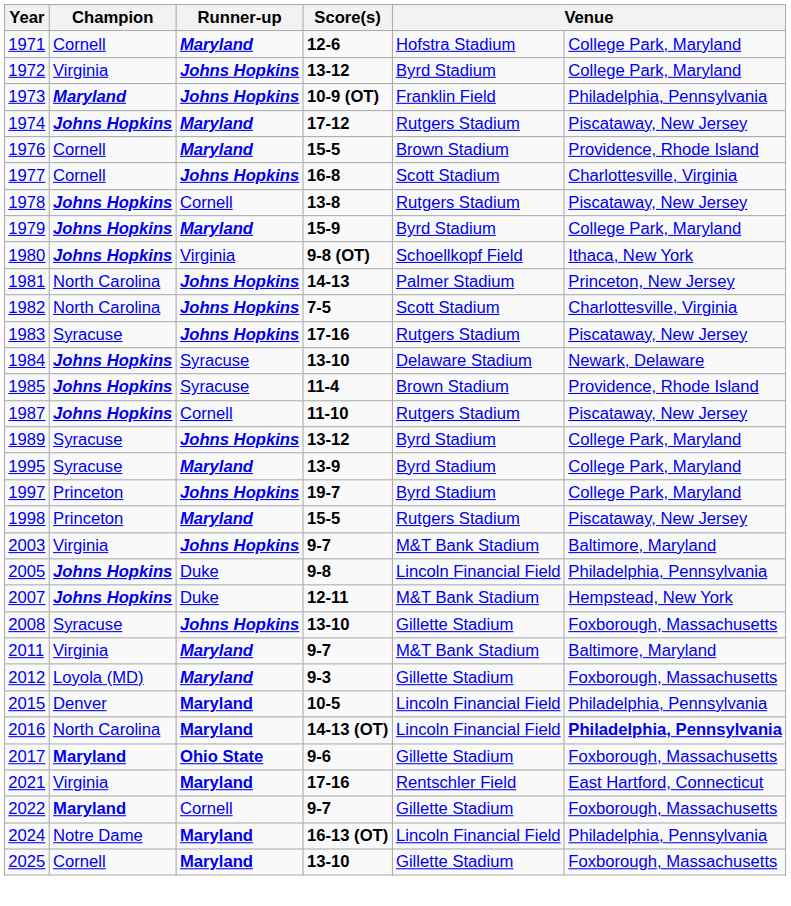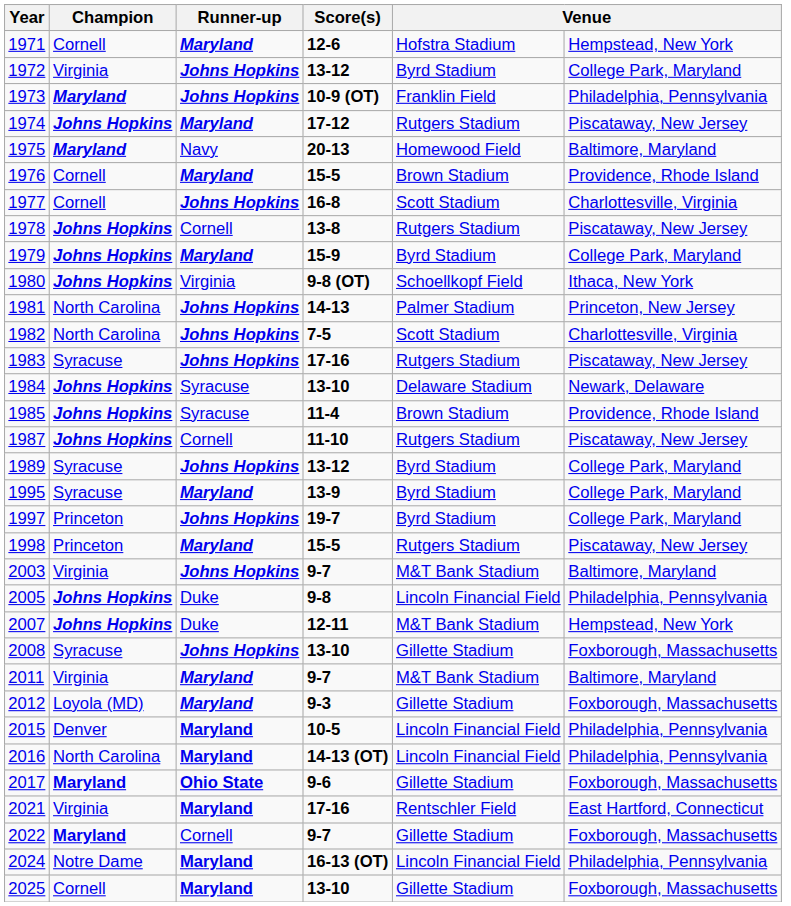 <table class="wikitable">
 <tr>
 <th>Year</th>
 <th>Champion</th>
 <th>Runner-up</th>
 <th>Score(s)</th>
 <th colspan=2>Venue</th>
 </tr>
 <tr>
 <td><a href='#'>1971</a></td>
 <td><a href='#'>Cornell</a></td>
 <td><strong><em><a href='#'>Maryland</a></em></strong></td>
 <td><strong>12-6</strong></td>
 <td><a href='#'>Hofstra Stadium</a></td>
-<td><a href='#'>College Park, Maryland</a></td>
+<td><a href='#'>Hempstead, New York</a></td>
 </tr>
 <tr>
 <td><a href='#'>1972</a></td>
 <td><a href='#'>Virginia</a></td>
 <td><strong><em><a href='#'>Johns Hopkins</a></em></strong></td>
 <td><strong>13-12</strong></td>
 <td><a href='#'>Byrd Stadium</a></td>
 <td><a href='#'>College Park, Maryland</a></td>
 </tr>
 <tr>
 <td><a href='#'>1973</a></td>
 <td><strong><em><a href='#'>Maryland</a></em></strong></td>
 <td><strong><em><a href='#'>Johns Hopkins</a></em></strong></td>
 <td><strong>10-9 (OT)</strong></td>
 <td><a href='#'>Franklin Field</a></td>
 <td><a href='#'>Philadelphia, Pennsylvania</a></td>
 </tr>
 <tr>
 <td><a href='#'>1974</a></td>
 <td><strong><em><a href='#'>Johns Hopkins</a></em></strong></td>
 <td><strong><em><a href='#'>Maryland</a></em></strong></td>
 <td><strong>17-12</strong></td>
 <td><a href='#'>Rutgers Stadium</a></td>
 <td><a href='#'>Piscataway, New Jersey</a></td>
+</tr>
+<tr>
+<td><a href='#'>1975</a></td>
+<td><strong><em><a href='#'>Maryland</a></em></strong> </td>
+<td><a href='#'>Navy</a></td>
+<td><strong>20-13</strong></td>
+<td><a href='#'>Homewood Field</a></td>
+<td><a href='#'>Baltimore, Maryland</a></td>
 </tr>
 <tr>
 <td><a href='#'>1976</a></td>
 <td><a href='#'>Cornell</a> </td>
 <td><strong><em><a href='#'>Maryland</a></em></strong></td>
 <td><strong>15-5</strong></td>
 <td><a href='#'>Brown Stadium</a></td>
 <td><a href='#'>Providence, Rhode Island</a></td>
 </tr>
 <tr>
 <td><a href='#'>1977</a></td>
 <td><a href='#'>Cornell</a> </td>
 <td><strong><em><a href='#'>Johns Hopkins</a></em></strong></td>
 <td><strong>16-8</strong></td>
 <td><a href='#'>Scott Stadium</a></td>
 <td><a href='#'>Charlottesville, Virginia</a></td>
 </tr>
 <tr>
 <td><a href='#'>1978</a></td>
 <td><strong><em><a href='#'>Johns Hopkins</a></em></strong> </td>
 <td><a href='#'>Cornell</a></td>
 <td><strong>13-8</strong></td>
 <td><a href='#'>Rutgers Stadium</a></td>
 <td><a href='#'>Piscataway, New Jersey</a></td>
 </tr>
 <tr>
 <td><a href='#'>1979</a></td>
 <td><strong><em><a href='#'>Johns Hopkins</a></em></strong> </td>
 <td><strong><em><a href='#'>Maryland</a></em></strong></td>
 <td><strong>15-9</strong></td>
 <td><a href='#'>Byrd Stadium</a></td>
 <td><a href='#'>College Park, Maryland</a></td>
 </tr>
 <tr>
 <td><a href='#'>1980</a></td>
 <td><strong><em><a href='#'>Johns Hopkins</a></em></strong> </td>
 <td><a href='#'>Virginia</a></td>
 <td><strong>9-8 (OT)</strong></td>
 <td><a href='#'>Schoellkopf Field</a></td>
 <td><a href='#'>Ithaca, New York</a></td>
 </tr>
 <tr>
 <td><a href='#'>1981</a></td>
 <td><a href='#'>North Carolina</a></td>
 <td><strong><em><a href='#'>Johns Hopkins</a></em></strong></td>
 <td><strong>14-13</strong></td>
 <td><a href='#'>Palmer Stadium</a></td>
 <td><a href='#'>Princeton, New Jersey</a></td>
 </tr>
 <tr>
 <td><a href='#'>1982</a></td>
 <td><a href='#'>North Carolina</a> </td>
 <td><strong><em><a href='#'>Johns Hopkins</a></em></strong></td>
 <td><strong>7-5</strong></td>
 <td><a href='#'>Scott Stadium</a></td>
 <td><a href='#'>Charlottesville, Virginia</a></td>
 </tr>
 <tr>
 <td><a href='#'>1983</a></td>
 <td><a href='#'>Syracuse</a></td>
 <td><strong><em><a href='#'>Johns Hopkins</a></em></strong></td>
 <td><strong>17-16</strong></td>
 <td><a href='#'>Rutgers Stadium</a></td>
 <td><a href='#'>Piscataway, New Jersey</a></td>
 </tr>
 <tr>
 <td><a href='#'>1984</a></td>
 <td><strong><em><a href='#'>Johns Hopkins</a></em></strong> </td>
 <td><a href='#'>Syracuse</a></td>
 <td><strong>13-10</strong></td>
 <td><a href='#'>Delaware Stadium</a></td>
 <td><a href='#'>Newark, Delaware</a></td>
 </tr>
 <tr>
 <td><a href='#'>1985</a></td>
 <td><strong><em><a href='#'>Johns Hopkins</a></em></strong> </td>
 <td><a href='#'>Syracuse</a></td>
 <td><strong>11-4</strong></td>
 <td><a href='#'>Brown Stadium</a></td>
 <td><a href='#'>Providence, Rhode Island</a></td>
 </tr>
 <tr>
 <td><a href='#'>1987</a></td>
 <td><strong><em><a href='#'>Johns Hopkins</a></em></strong> </td>
 <td><a href='#'>Cornell</a></td>
 <td><strong>11-10</strong></td>
 <td><a href='#'>Rutgers Stadium</a></td>
 <td><a href='#'>Piscataway, New Jersey</a></td>
 </tr>
 <tr>
 <td><a href='#'>1989</a></td>
 <td><a href='#'>Syracuse</a> </td>
 <td><strong><em><a href='#'>Johns Hopkins</a></em></strong></td>
 <td><strong>13-12</strong></td>
 <td><a href='#'>Byrd Stadium</a></td>
 <td><a href='#'>College Park, Maryland</a></td>
 </tr>
 <tr>
 <td><a href='#'>1995</a></td>
 <td><a href='#'>Syracuse</a> </td>
 <td><strong><em><a href='#'>Maryland</a></em></strong></td>
 <td><strong>13-9</strong></td>
 <td><a href='#'>Byrd Stadium</a></td>
 <td><a href='#'>College Park, Maryland</a></td>
 </tr>
 <tr>
 <td><a href='#'>1997</a></td>
 <td><a href='#'>Princeton</a> </td>
 <td><strong><em><a href='#'>Johns Hopkins</a></em></strong></td>
 <td><strong>19-7</strong></td>
 <td><a href='#'>Byrd Stadium</a></td>
 <td><a href='#'>College Park, Maryland</a></td>
 </tr>
 <tr>
 <td><a href='#'>1998</a></td>
 <td><a href='#'>Princeton</a> </td>
 <td><strong><em><a href='#'>Maryland</a></em></strong></td>
 <td><strong>15-5</strong></td>
 <td><a href='#'>Rutgers Stadium</a></td>
 <td><a href='#'>Piscataway, New Jersey</a></td>
 </tr>
 <tr>
 <td><a href='#'>2003</a></td>
 <td><a href='#'>Virginia</a> </td>
 <td><strong><em><a href='#'>Johns Hopkins</a></em></strong></td>
 <td><strong>9-7</strong></td>
 <td><a href='#'>M&T Bank Stadium</a></td>
 <td><a href='#'>Baltimore, Maryland</a></td>
 </tr>
 <tr>
 <td><a href='#'>2005</a></td>
 <td><strong><em><a href='#'>Johns Hopkins</a></em></strong> </td>
 <td><a href='#'>Duke</a></td>
 <td><strong>9-8</strong></td>
 <td><a href='#'>Lincoln Financial Field</a></td>
 <td><a href='#'>Philadelphia, Pennsylvania</a></td>
 </tr>
 <tr>
 <td><a href='#'>2007</a></td>
 <td><strong><em><a href='#'>Johns Hopkins</a></em></strong> </td>
 <td><a href='#'>Duke</a></td>
 <td><strong>12-11</strong></td>
 <td><a href='#'>M&T Bank Stadium</a></td>
 <td><a href='#'>Hempstead, New York</a></td>
 </tr>
 <tr>
 <td><a href='#'>2008</a></td>
 <td><a href='#'>Syracuse</a> </td>
 <td><strong><em><a href='#'>Johns Hopkins</a></em></strong></td>
 <td><strong>13-10</strong></td>
 <td><a href='#'>Gillette Stadium</a></td>
 <td><a href='#'>Foxborough, Massachusetts</a></td>
 </tr>
 <tr>
 <td><a href='#'>2011</a></td>
 <td><a href='#'>Virginia</a> </td>
 <td><strong><em><a href='#'>Maryland</a></em></strong></td>
 <td><strong>9-7</strong></td>
 <td><a href='#'>M&T Bank Stadium</a></td>
 <td><a href='#'>Baltimore, Maryland</a></td>
 </tr>
 <tr>
 <td><a href='#'>2012</a></td>
 <td><a href='#'>Loyola (MD)</a></td>
 <td><strong><em><a href='#'>Maryland</a></em></strong></td>
 <td><strong>9-3</strong></td>
 <td><a href='#'>Gillette Stadium</a></td>
 <td><a href='#'>Foxborough, Massachusetts</a></td>
 </tr>
 <tr>
 <td><a href='#'>2015</a></td>
 <td><a href='#'>Denver</a></td>
 <td><strong><a href='#'>Maryland</a></strong></td>
 <td><strong>10-5</strong></td>
 <td><a href='#'>Lincoln Financial Field</a></td>
 <td><a href='#'>Philadelphia, Pennsylvania</a></td>
 </tr>
 <tr>
 <td><a href='#'>2016</a></td>
 <td><a href='#'>North Carolina</a> </td>
 <td><strong><a href='#'>Maryland</a></strong></td>
 <td><strong>14-13 (OT)</strong></td>
 <td><a href='#'>Lincoln Financial Field</a></td>
-<td><strong><a href='#'>Philadelphia, Pennsylvania</a></strong></td>
+<td><a href='#'>Philadelphia, Pennsylvania</a></td>
 </tr>
 <tr>
 <td><a href='#'>2017</a></td>
 <td><strong><a href='#'>Maryland</a></strong> </td>
 <td><strong><a href='#'>Ohio State</a></strong></td>
 <td><strong>9-6</strong></td>
 <td><a href='#'>Gillette Stadium</a></td>
 <td><a href='#'>Foxborough, Massachusetts</a></td>
 </tr>
 <tr>
 <td><a href='#'>2021</a></td>
 <td><a href='#'>Virginia</a> </td>
 <td><strong><a href='#'>Maryland</a></strong></td>
 <td><strong>17-16</strong></td>
 <td><a href='#'>Rentschler Field</a></td>
 <td><a href='#'>East Hartford, Connecticut</a></td>
 </tr>
 <tr>
 <td><a href='#'>2022</a></td>
 <td><strong><a href='#'>Maryland</a></strong> </td>
 <td><a href='#'>Cornell</a></td>
 <td><strong>9-7</strong></td>
 <td><a href='#'>Gillette Stadium</a></td>
 <td><a href='#'>Foxborough, Massachusetts</a></td>
 </tr>
 <tr>
 <td><a href='#'>2024</a></td>
 <td><a href='#'>Notre Dame</a> </td>
 <td><strong><a href='#'>Maryland</a></strong></td>
 <td><strong>16-13 (OT)</strong></td>
 <td><a href='#'>Lincoln Financial Field</a></td>
 <td><a href='#'>Philadelphia, Pennsylvania</a></td>
 </tr>
 <tr>
 <td><a href='#'>2025</a></td>
 <td><a href='#'>Cornell</a> </td>
 <td><strong><a href='#'>Maryland</a></strong></td>
 <td><strong>13-10</strong></td>
 <td><a href='#'>Gillette Stadium</a></td>
 <td><a href='#'>Foxborough, Massachusetts</a></td>
 </tr>
 </table>
